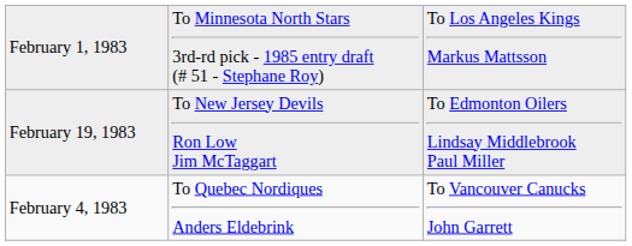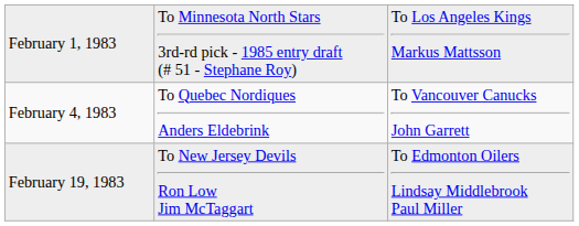 <table class="wikitable" style="border:1px solid #999; width:580px;">
 <tr style="background:#eee;">
 <td>February 1, 1983</td>
 <td valign="top">To <a href='#'>Minnesota North Stars</a><hr>3rd-rd pick - <a href='#'>1985 entry draft</a><br>(# 51 - <a href='#'>Stephane Roy</a>)</td>
 <td valign="top">To <a href='#'>Los Angeles Kings</a><hr><a href='#'>Markus Mattsson</a></td>
 </tr>
+<tr>
+<td>February 4, 1983</td>
+<td valign="top">To <a href='#'>Quebec Nordiques</a><hr><a href='#'>Anders Eldebrink</a></td>
+<td valign="top">To <a href='#'>Vancouver Canucks</a><hr><a href='#'>John Garrett</a></td>
+</tr>
 <tr style="background:#eee;">
 <td>February 19, 1983</td>
 <td valign="top">To <a href='#'>New Jersey Devils</a><hr><a href='#'>Ron Low</a><br><a href='#'>Jim McTaggart</a></td>
 <td valign="top">To <a href='#'>Edmonton Oilers</a><hr><a href='#'>Lindsay Middlebrook</a><br><a href='#'>Paul Miller</a></td>
 </tr>
-<tr>
-<td>February 4, 1983</td>
-<td valign="top">To <a href='#'>Quebec Nordiques</a><hr><a href='#'>Anders Eldebrink</a></td>
-<td valign="top">To <a href='#'>Vancouver Canucks</a><hr><a href='#'>John Garrett</a></td>
-</tr>
 </table>
